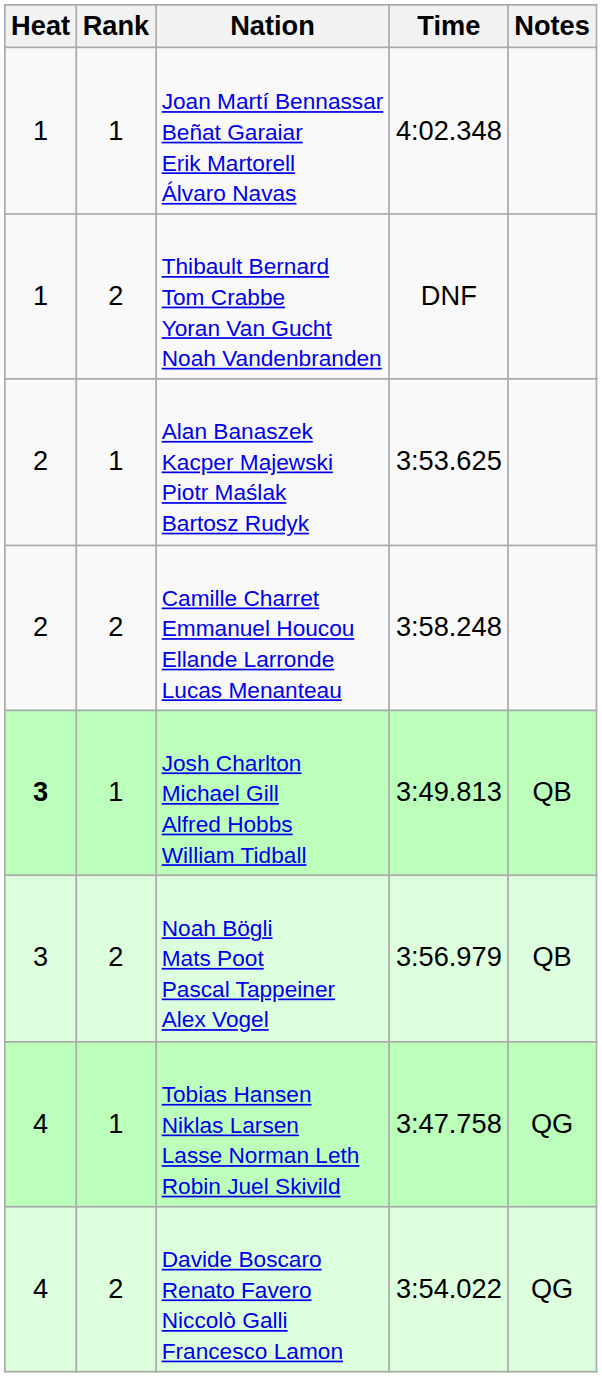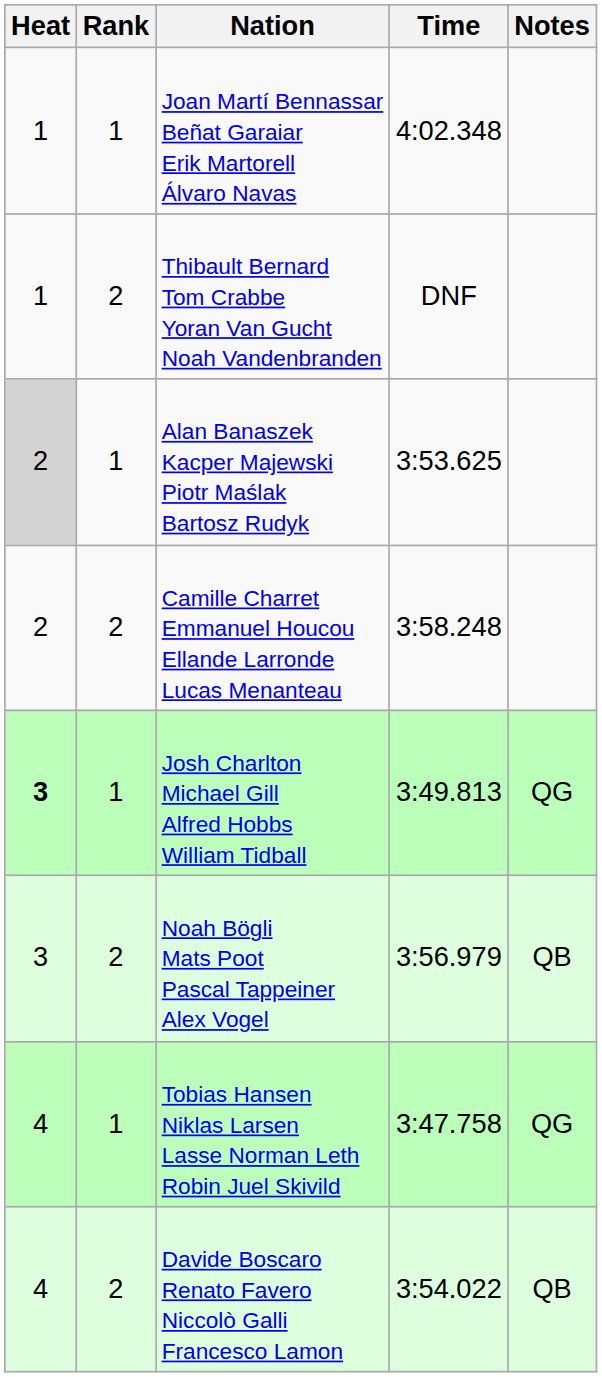 <table class="wikitable sortable" style="text-align:center">
 <tr>
 <th>Heat</th>
 <th>Rank</th>
 <th>Nation</th>
 <th>Time</th>
 <th>Notes</th>
 </tr>
 <tr>
 <td>1</td>
 <td>1</td>
 <td align=left><small><br><a href='#'>Joan Martí Bennassar</a><br><a href='#'>Beñat Garaiar</a><br><a href='#'>Erik Martorell</a><br><a href='#'>Álvaro Navas</a></small></td>
 <td>4:02.348</td>
 <td></td>
 </tr>
 <tr>
 <td>1</td>
 <td>2</td>
 <td align=left><br><small><a href='#'>Thibault Bernard</a><br><a href='#'>Tom Crabbe</a><br><a href='#'>Yoran Van Gucht</a><br><a href='#'>Noah Vandenbranden</a></small></td>
 <td>DNF</td>
 <td></td>
 </tr>
 <tr>
-<td>2</td>
+<td style="background: lightgrey;">2</td>
 <td>1</td>
 <td align=left><br><small><a href='#'>Alan Banaszek</a><br><a href='#'>Kacper Majewski</a><br><a href='#'>Piotr Maślak</a><br><a href='#'>Bartosz Rudyk</a></small></td>
 <td>3:53.625</td>
 <td></td>
 </tr>
 <tr>
 <td>2</td>
 <td>2</td>
 <td align=left><br><small><a href='#'>Camille Charret</a><br><a href='#'>Emmanuel Houcou</a><br><a href='#'>Ellande Larronde</a><br><a href='#'>Lucas Menanteau</a></small></td>
 <td>3:58.248</td>
 <td></td>
 </tr>
 <tr bgcolor=bbffbb>
 <td><strong>3</strong></td>
 <td>1</td>
 <td align=left><br><small><a href='#'>Josh Charlton</a><br><a href='#'>Michael Gill</a><br><a href='#'>Alfred Hobbs</a><br><a href='#'>William Tidball</a></small></td>
 <td>3:49.813</td>
-<td>QB</td>
+<td>QG</td>
 </tr>
 <tr bgcolor=ddffdd>
 <td>3</td>
 <td>2</td>
 <td align=left><br><small><a href='#'>Noah Bögli</a><br><a href='#'>Mats Poot</a><br><a href='#'>Pascal Tappeiner</a><br><a href='#'>Alex Vogel</a></small></td>
 <td>3:56.979</td>
 <td>QB</td>
 </tr>
 <tr bgcolor=bbffbb>
 <td>4</td>
 <td>1</td>
 <td align=left><br><small><a href='#'>Tobias Hansen</a><br><a href='#'>Niklas Larsen</a><br><a href='#'>Lasse Norman Leth</a><br><a href='#'>Robin Juel Skivild</a></small></td>
 <td>3:47.758</td>
 <td>QG</td>
 </tr>
 <tr bgcolor=ddffdd>
 <td>4</td>
 <td>2</td>
 <td align=left><br><small><a href='#'>Davide Boscaro</a><br><a href='#'>Renato Favero</a><br><a href='#'>Niccolò Galli</a><br><a href='#'>Francesco Lamon</a></small></td>
 <td>3:54.022</td>
-<td>QG</td>
+<td>QB</td>
 </tr>
 </table>
